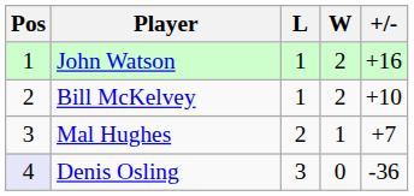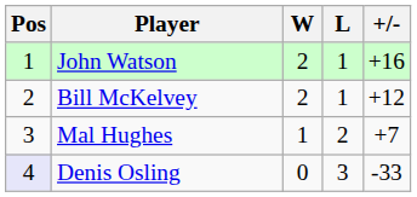 <table class="wikitable" style="font-size: 100%">
 <tr>
 <th width=20>Pos</th>
 <th width=150>Player</th>
+<th width=20>W</th>
 <th width=20>L</th>
-<th width=20>W</th>
 <th width=20>+/-</th>
 </tr>
 <tr align=center style="background: #ccffcc;">
 <td>1</td>
 <td align="left"> <a href='#'>John Watson</a></td>
+<td>2</td>
 <td>1</td>
-<td>2</td>
 <td>+16</td>
 </tr>
 <tr align=center>
 <td>2</td>
 <td align="left"> <a href='#'>Bill McKelvey</a></td>
+<td>2</td>
 <td>1</td>
-<td>2</td>
-<td>+10</td>
+<td>+12</td>
 </tr>
 <tr align=center>
 <td>3</td>
 <td align="left"> <a href='#'>Mal Hughes</a></td>
+<td>1</td>
 <td>2</td>
-<td>1</td>
 <td>+7</td>
 </tr>
 <tr align=center>
 <td style="background: lavender;">4</td>
 <td align="left"> <a href='#'>Denis Osling</a></td>
+<td>0</td>
 <td>3</td>
-<td>0</td>
-<td>-36</td>
+<td>-33</td>
 </tr>
 </table>
